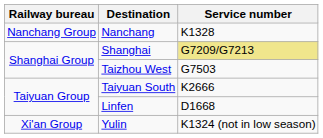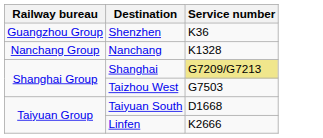 <table class="wikitable sortable" style="font-size: 90%">
 <tr>
 <th>Railway bureau</th>
 <th>Destination</th>
 <th>Service number</th>
+</tr>
+<tr>
+<td align=center><a href='#'>Guangzhou Group</a></td>
+<td><a href='#'>Shenzhen</a></td>
+<td>K36</td>
 </tr>
 <tr>
 <td align=center><a href='#'>Nanchang Group</a></td>
 <td><a href='#'>Nanchang</a></td>
 <td>K1328</td>
 </tr>
 <tr>
 <td rowspan=2 align=center><a href='#'>Shanghai Group</a></td>
 <td><a href='#'>Shanghai</a></td>
 <td style="background: khaki;">G7209/G7213</td>
 </tr>
 <tr>
 <td><a href='#'>Taizhou West</a></td>
 <td>G7503</td>
 </tr>
 <tr>
 <td rowspan=2 align=center><a href='#'>Taiyuan Group</a></td>
 <td><a href='#'>Taiyuan South</a></td>
-<td>K2666</td>
+<td>D1668</td>
 </tr>
 <tr>
 <td><a href='#'>Linfen</a></td>
-<td>D1668</td>
-</tr>
-<tr>
-<td align=center><a href='#'>Xi'an Group</a></td>
-<td><a href='#'>Yulin</a></td>
-<td>K1324 (not in low season)</td>
+<td>K2666</td>
 </tr>
 </table>
